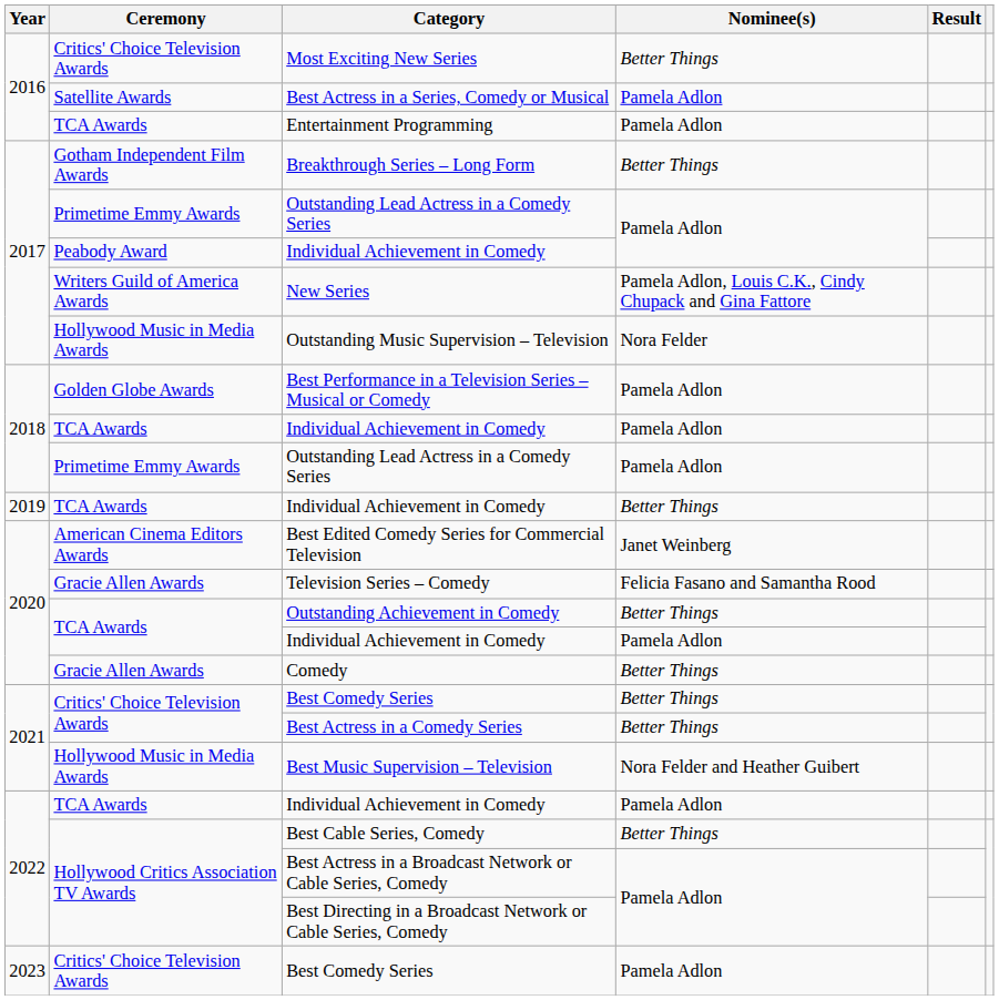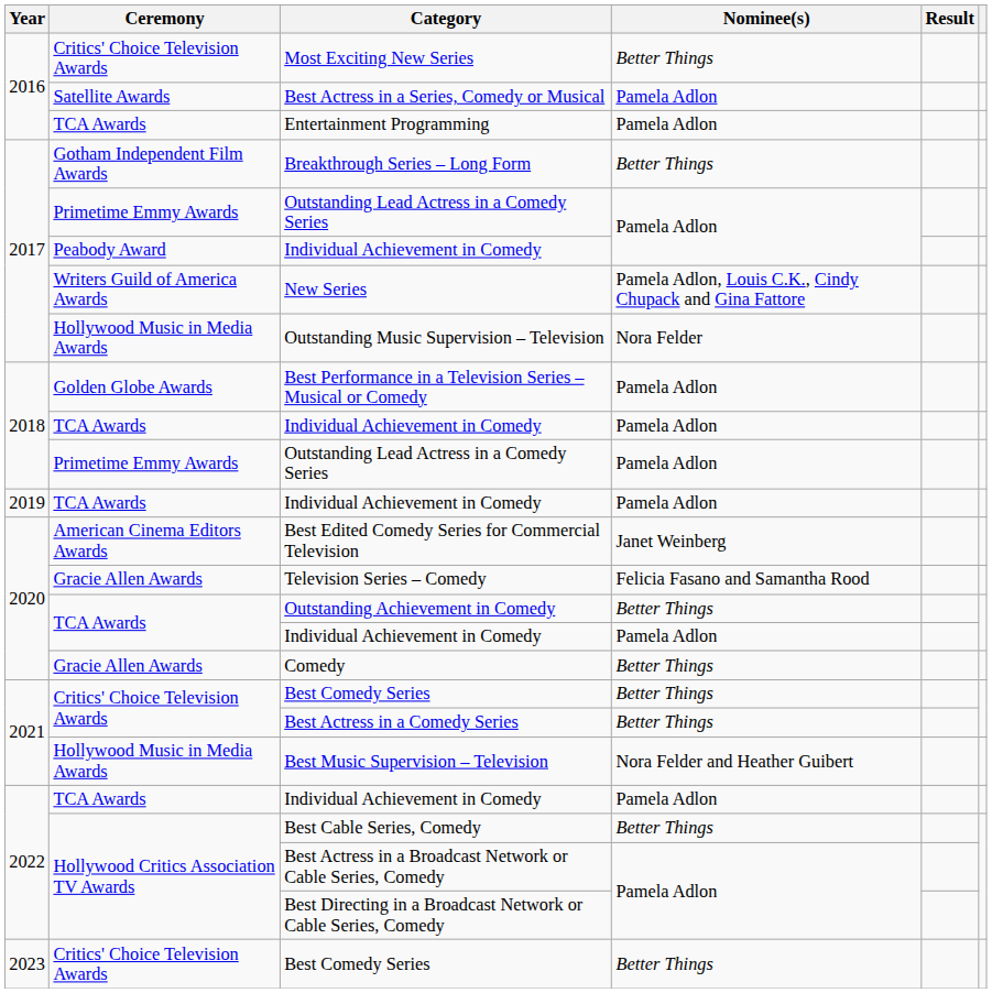 <table class="wikitable sortable plainrowheaders" style="width:99%;">
 <tr>
 <th>Year</th>
 <th>Ceremony</th>
 <th>Category</th>
 <th>Nominee(s)</th>
 <th>Result</th>
 <th scope="col" class="unsortable"></th>
 </tr>
 <tr>
 <td rowspan="3" align="center">2016</td>
 <td><a href='#'>Critics' Choice Television Awards</a></td>
 <td><a href='#'>Most Exciting New Series</a></td>
 <td><em>Better Things</em></td>
 <td></td>
 <td align="center"></td>
 </tr>
 <tr>
 <td><a href='#'>Satellite Awards</a></td>
 <td><a href='#'>Best Actress in a Series, Comedy or Musical</a></td>
 <td><a href='#'>Pamela Adlon</a></td>
 <td></td>
 <td align="center"></td>
 </tr>
 <tr>
 <td><a href='#'>TCA Awards</a></td>
 <td>Entertainment Programming</td>
 <td>Pamela Adlon</td>
 <td></td>
 <td align="center"></td>
 </tr>
 <tr>
 <td rowspan="5" align="center">2017</td>
 <td><a href='#'>Gotham Independent Film Awards</a></td>
 <td><a href='#'>Breakthrough Series – Long Form</a></td>
 <td><em>Better Things</em></td>
 <td></td>
 <td align="center"></td>
 </tr>
 <tr>
 <td><a href='#'>Primetime Emmy Awards</a></td>
 <td><a href='#'>Outstanding Lead Actress in a Comedy Series</a></td>
 <td rowspan=2>Pamela Adlon</td>
 <td></td>
 <td align="center"></td>
 </tr>
 <tr>
 <td><a href='#'>Peabody Award</a></td>
 <td><a href='#'>Individual Achievement in Comedy</a></td>
 <td></td>
 <td align="center"></td>
 </tr>
 <tr>
 <td><a href='#'>Writers Guild of America Awards</a></td>
 <td><a href='#'>New Series</a></td>
 <td>Pamela Adlon, <a href='#'>Louis C.K.</a>, <a href='#'>Cindy Chupack</a> and <a href='#'>Gina Fattore</a></td>
 <td></td>
 <td align="center"></td>
 </tr>
 <tr>
 <td><a href='#'>Hollywood Music in Media Awards</a></td>
 <td>Outstanding Music Supervision – Television</td>
 <td>Nora Felder</td>
 <td></td>
 <td align="center"></td>
 </tr>
 <tr>
 <td rowspan="3" align="center">2018</td>
 <td><a href='#'>Golden Globe Awards</a></td>
 <td><a href='#'>Best Performance in a Television Series – Musical or Comedy</a></td>
 <td>Pamela Adlon</td>
 <td></td>
 <td align="center"></td>
 </tr>
 <tr>
 <td><a href='#'>TCA Awards</a></td>
 <td><a href='#'>Individual Achievement in Comedy</a></td>
 <td>Pamela Adlon</td>
 <td></td>
 <td align="center"></td>
 </tr>
 <tr>
 <td><a href='#'>Primetime Emmy Awards</a></td>
 <td>Outstanding Lead Actress in a Comedy Series</td>
 <td>Pamela Adlon</td>
 <td></td>
 <td align="center"></td>
 </tr>
 <tr>
 <td rowspan="1" align="center">2019</td>
 <td><a href='#'>TCA Awards</a></td>
 <td>Individual Achievement in Comedy</td>
-<td><em>Better Things</em></td>
+<td>Pamela Adlon</td>
 <td></td>
 <td align="center"></td>
 </tr>
 <tr>
 <td rowspan="5" align="center">2020</td>
 <td><a href='#'>American Cinema Editors Awards</a></td>
 <td>Best Edited Comedy Series for Commercial Television</td>
 <td>Janet Weinberg</td>
 <td></td>
 <td align="center"></td>
 </tr>
 <tr>
 <td><a href='#'>Gracie Allen Awards</a></td>
 <td>Television Series – Comedy</td>
 <td>Felicia Fasano and Samantha Rood</td>
 <td></td>
 <td align="center"></td>
 </tr>
 <tr>
 <td rowspan="2"><a href='#'>TCA Awards</a></td>
 <td><a href='#'>Outstanding Achievement in Comedy</a></td>
 <td><em>Better Things</em></td>
 <td></td>
 <td rowspan="2" align="center"></td>
 </tr>
 <tr>
 <td>Individual Achievement in Comedy</td>
 <td>Pamela Adlon</td>
 <td></td>
 </tr>
 <tr>
 <td><a href='#'>Gracie Allen Awards</a></td>
 <td>Comedy</td>
 <td><em>Better Things</em></td>
 <td></td>
 <td align="center"></td>
 </tr>
 <tr>
 <td rowspan="3" align="center">2021</td>
 <td rowspan="2"><a href='#'>Critics' Choice Television Awards</a></td>
 <td><a href='#'>Best Comedy Series</a></td>
 <td><em>Better Things</em></td>
 <td></td>
 <td rowspan="2" align="center"></td>
 </tr>
 <tr>
 <td><a href='#'>Best Actress in a Comedy Series</a></td>
 <td><em>Better Things</em></td>
 <td></td>
 </tr>
 <tr>
 <td><a href='#'>Hollywood Music in Media Awards</a></td>
 <td><a href='#'>Best Music Supervision – Television</a></td>
 <td>Nora Felder and Heather Guibert</td>
 <td></td>
 <td align="center"></td>
 </tr>
 <tr>
 <td rowspan="4" align="center">2022</td>
 <td><a href='#'>TCA Awards</a></td>
 <td>Individual Achievement in Comedy</td>
 <td>Pamela Adlon</td>
 <td></td>
 <td align="center"></td>
 </tr>
 <tr>
 <td rowspan="3"><a href='#'>Hollywood Critics Association TV Awards</a></td>
 <td>Best Cable Series, Comedy</td>
 <td><em>Better Things</em></td>
 <td></td>
 <td rowspan="3" style="text-align:center;"></td>
 </tr>
 <tr>
 <td>Best Actress in a Broadcast Network or Cable Series, Comedy</td>
 <td rowspan="2">Pamela Adlon</td>
 <td></td>
 </tr>
 <tr>
 <td>Best Directing in a Broadcast Network or Cable Series, Comedy </td>
 <td></td>
 </tr>
 <tr>
 <td align="center">2023</td>
 <td><a href='#'>Critics' Choice Television Awards</a></td>
 <td>Best Comedy Series</td>
-<td>Pamela Adlon</td>
+<td><em>Better Things</em></td>
 <td></td>
 <td align="center"></td>
 </tr>
 </table>
